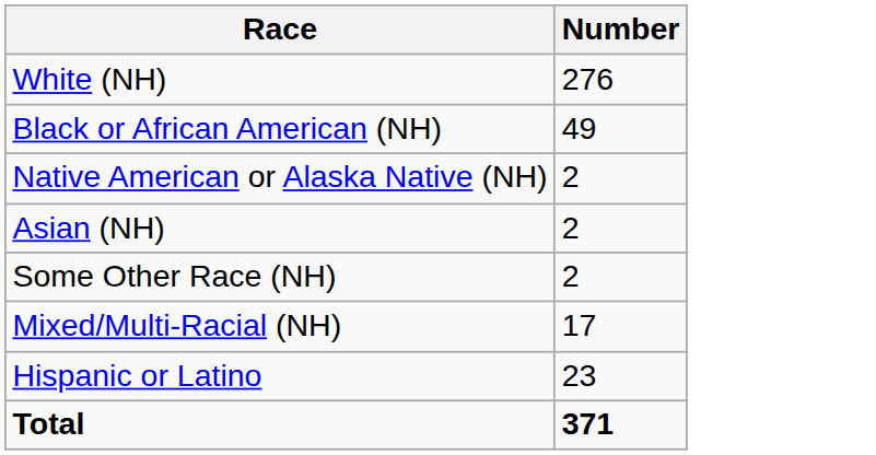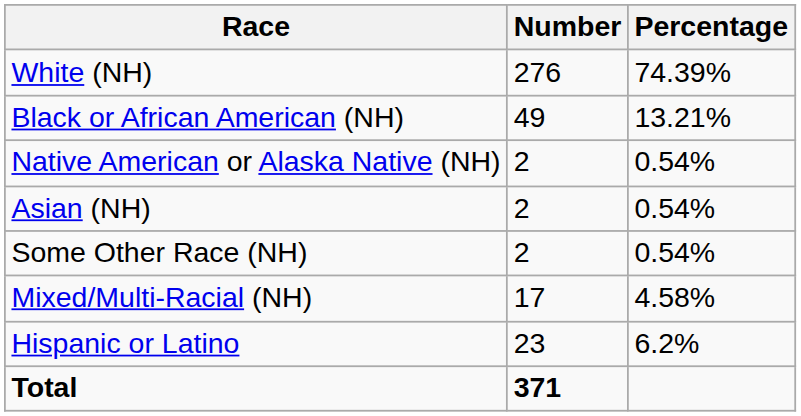 <table class="wikitable">
 <tr>
 <th>Race</th>
 <th>Number</th>
+<th>Percentage</th>
 </tr>
 <tr>
 <td><a href='#'>White</a> (NH)</td>
 <td>276</td>
+<td>74.39%</td>
 </tr>
 <tr>
 <td><a href='#'>Black or African American</a> (NH)</td>
 <td>49</td>
+<td>13.21%</td>
 </tr>
 <tr>
 <td><a href='#'>Native American</a> or <a href='#'>Alaska Native</a> (NH)</td>
 <td>2</td>
+<td>0.54%</td>
 </tr>
 <tr>
 <td><a href='#'>Asian</a> (NH)</td>
 <td>2</td>
+<td>0.54%</td>
 </tr>
 <tr>
 <td>Some Other Race (NH)</td>
 <td>2</td>
+<td>0.54%</td>
 </tr>
 <tr>
 <td><a href='#'>Mixed/Multi-Racial</a> (NH)</td>
 <td>17</td>
+<td>4.58%</td>
 </tr>
 <tr>
 <td><a href='#'>Hispanic or Latino</a></td>
 <td>23</td>
+<td>6.2%</td>
 </tr>
 <tr>
 <td><strong>Total</strong></td>
 <td><strong>371</strong></td>
+<td></td>
 </tr>
 </table>
